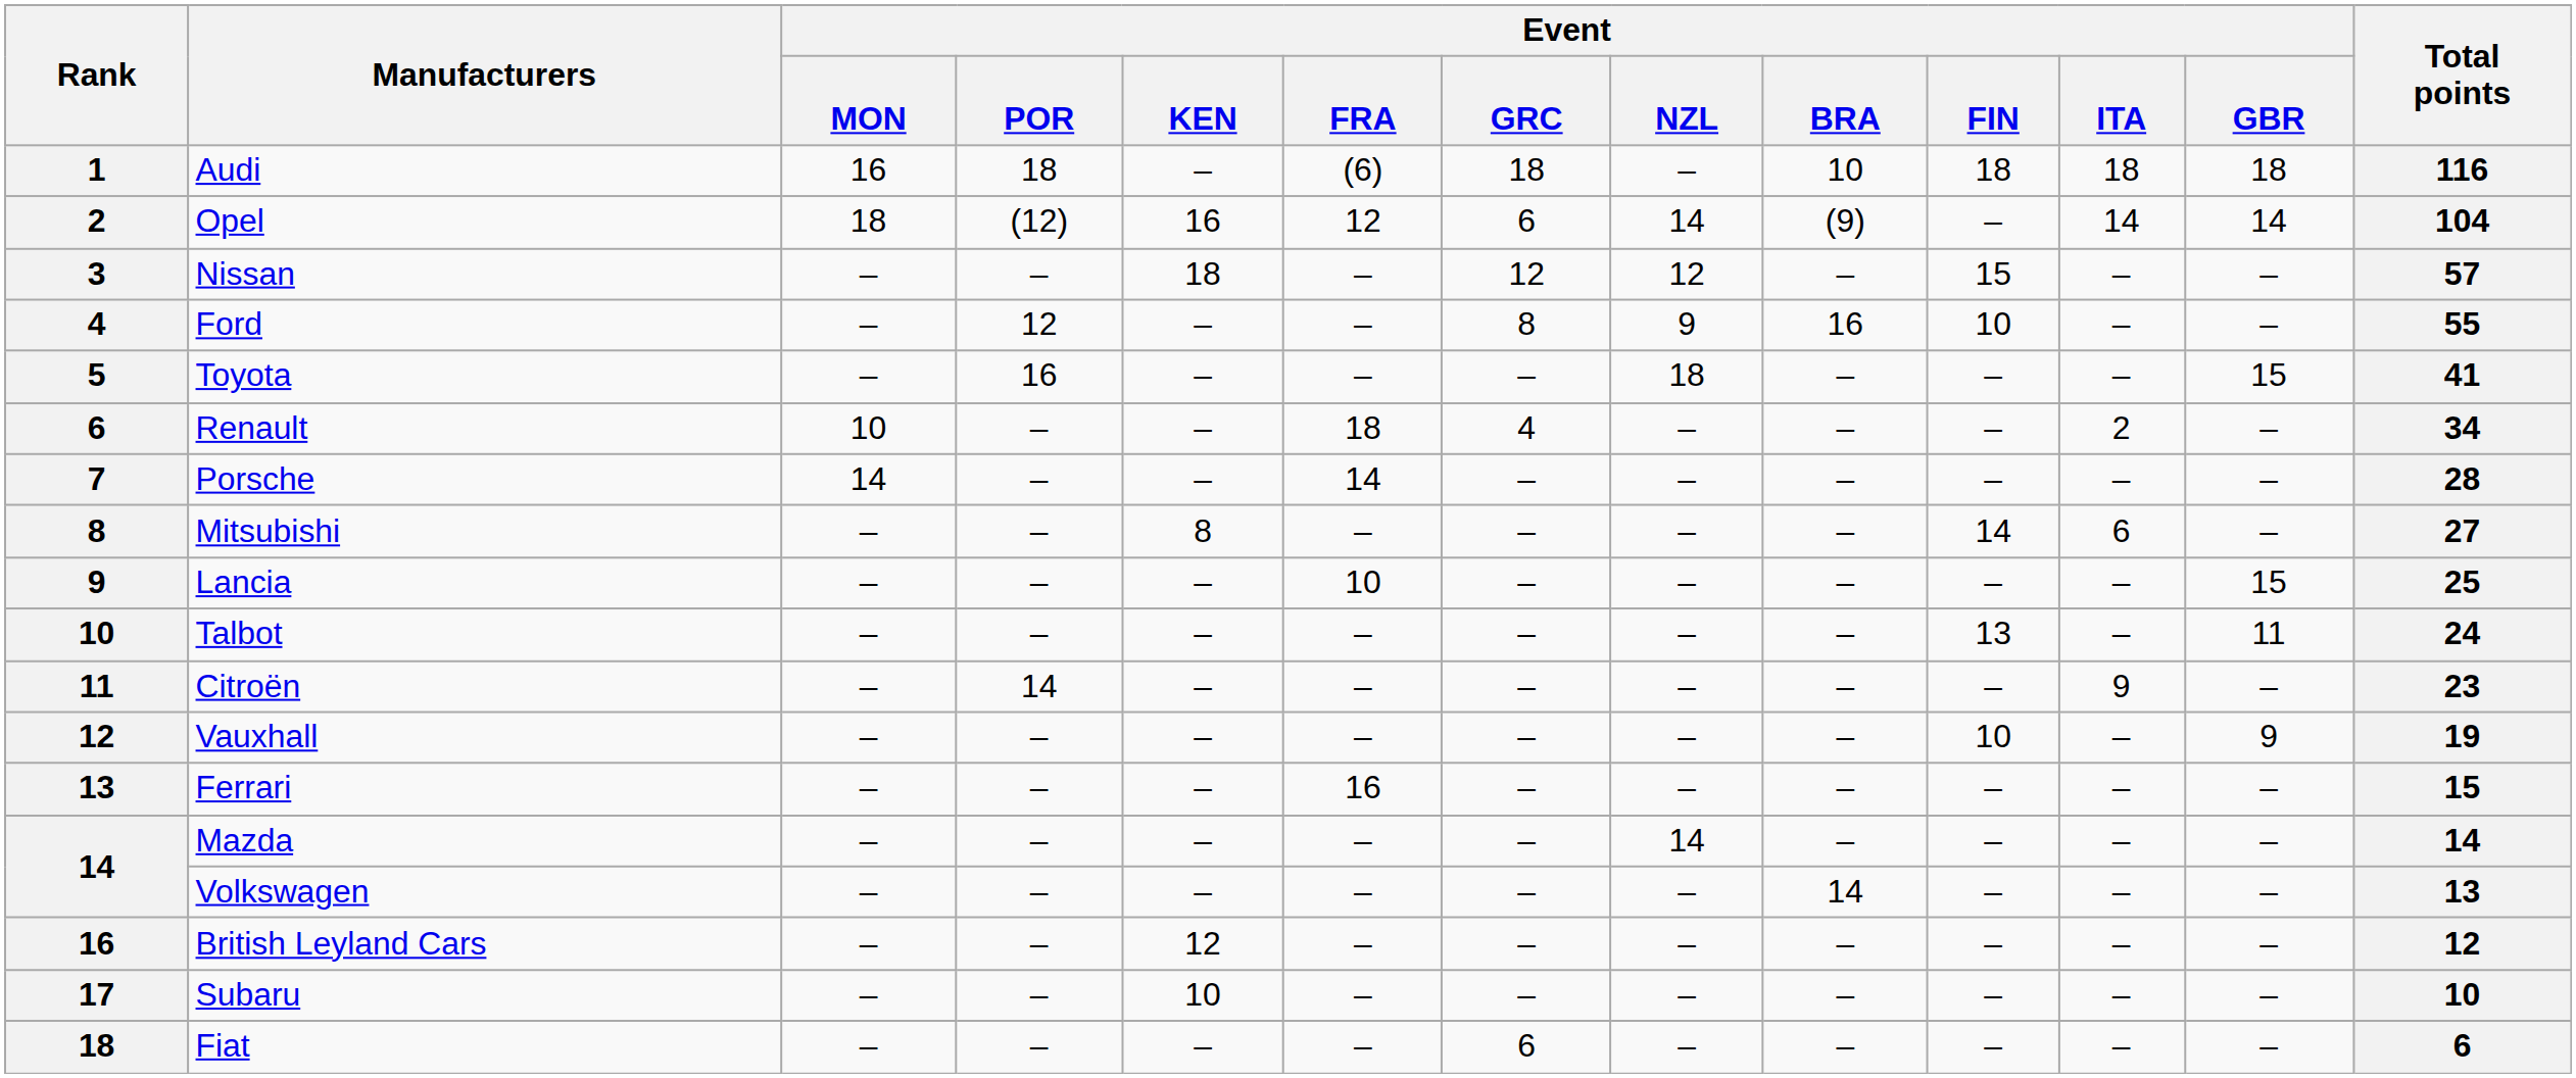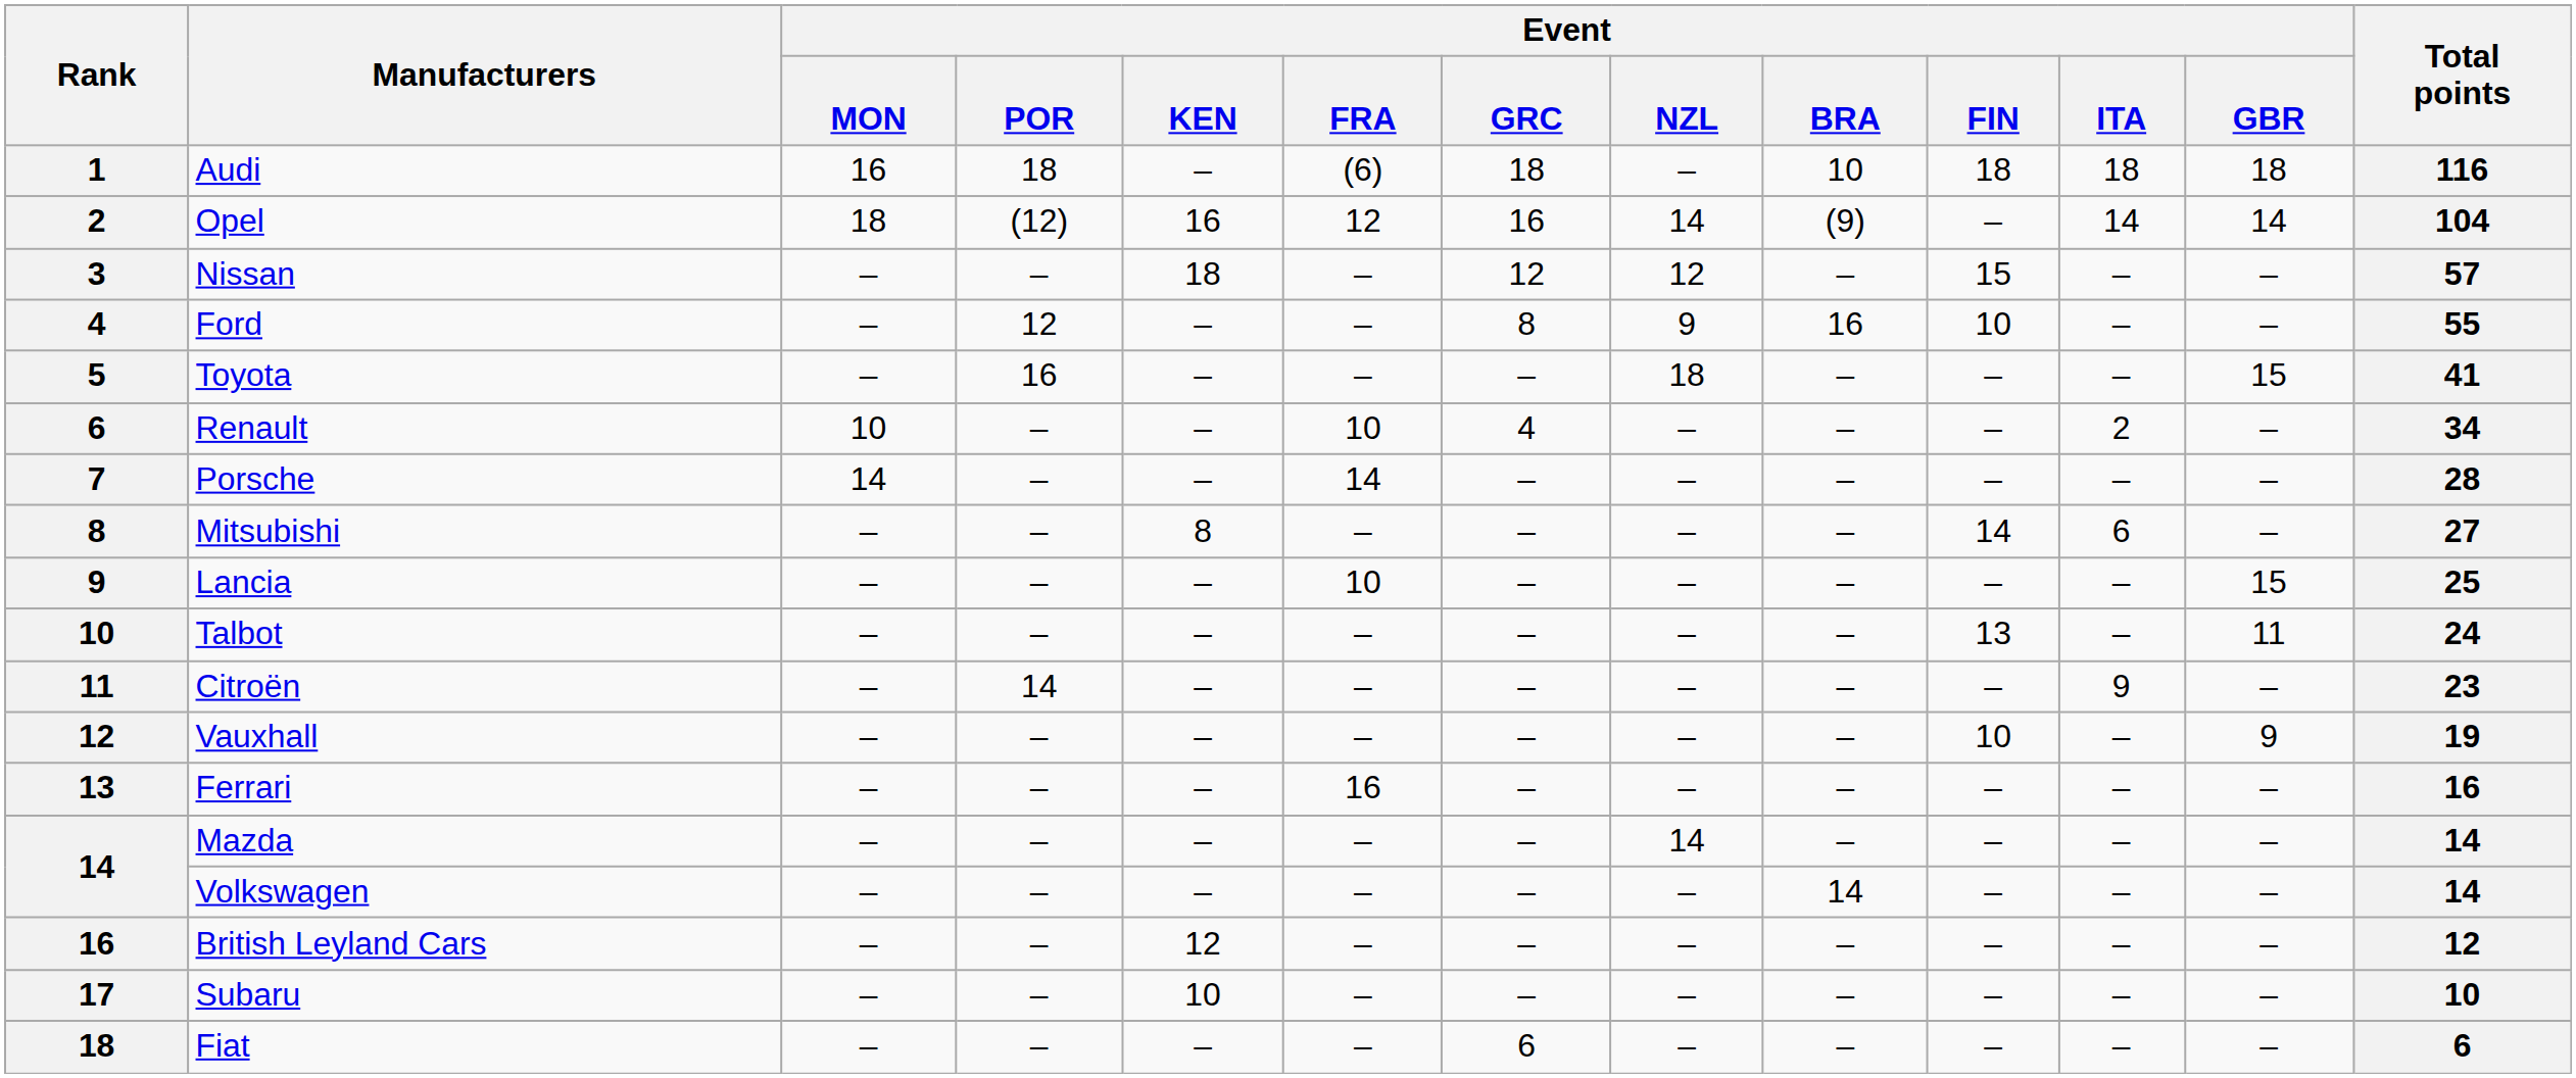 <table class="wikitable" width=100% style="text-align:center;">
 <tr>
 <th rowspan=2>Rank</th>
 <th rowspan=2>Manufacturers</th>
 <th colspan=10>Event</th>
 <th rowspan=2>Total<br>points</th>
 </tr>
 <tr valign="bottom">
 <th><br><a href='#'>MON</a></th>
 <th><br><a href='#'>POR</a></th>
 <th><br><a href='#'>KEN</a></th>
 <th><br><a href='#'>FRA</a></th>
 <th><br><a href='#'>GRC</a></th>
 <th><br><a href='#'>NZL</a></th>
 <th><br><a href='#'>BRA</a></th>
 <th><br><a href='#'>FIN</a></th>
 <th><br><a href='#'>ITA</a></th>
 <th><br><a href='#'>GBR</a></th>
 </tr>
 <tr>
 <th>1</th>
 <td align=left> <a href='#'>Audi</a></td>
 <td>16</td>
 <td>18</td>
 <td>–</td>
 <td>(6)</td>
 <td>18</td>
 <td>–</td>
 <td>10</td>
 <td>18</td>
 <td>18</td>
 <td>18</td>
 <th>116</th>
 </tr>
 <tr>
 <th>2</th>
 <td align=left> <a href='#'>Opel</a></td>
 <td>18</td>
 <td>(12)</td>
 <td>16</td>
 <td>12</td>
-<td>6</td>
+<td>16</td>
 <td>14</td>
 <td>(9)</td>
 <td>–</td>
 <td>14</td>
 <td>14</td>
 <th>104</th>
 </tr>
 <tr>
 <th>3</th>
 <td align=left> <a href='#'>Nissan</a></td>
 <td>–</td>
 <td>–</td>
 <td>18</td>
 <td>–</td>
 <td>12</td>
 <td>12</td>
 <td>–</td>
 <td>15</td>
 <td>–</td>
 <td>–</td>
 <th>57</th>
 </tr>
 <tr>
 <th>4</th>
 <td align=left> <a href='#'>Ford</a></td>
 <td>–</td>
 <td>12</td>
 <td>–</td>
 <td>–</td>
 <td>8</td>
 <td>9</td>
 <td>16</td>
 <td>10</td>
 <td>–</td>
 <td>–</td>
 <th>55</th>
 </tr>
 <tr>
 <th>5</th>
 <td align=left> <a href='#'>Toyota</a></td>
 <td>–</td>
 <td>16</td>
 <td>–</td>
 <td>–</td>
 <td>–</td>
 <td>18</td>
 <td>–</td>
 <td>–</td>
 <td>–</td>
 <td>15</td>
 <th>41</th>
 </tr>
 <tr>
 <th>6</th>
 <td align=left> <a href='#'>Renault</a></td>
 <td>10</td>
 <td>–</td>
 <td>–</td>
-<td>18</td>
+<td>10</td>
 <td>4</td>
 <td>–</td>
 <td>–</td>
 <td>–</td>
 <td>2</td>
 <td>–</td>
 <th>34</th>
 </tr>
 <tr>
 <th>7</th>
 <td align=left> <a href='#'>Porsche</a></td>
 <td>14</td>
 <td>–</td>
 <td>–</td>
 <td>14</td>
 <td>–</td>
 <td>–</td>
 <td>–</td>
 <td>–</td>
 <td>–</td>
 <td>–</td>
 <th>28</th>
 </tr>
 <tr>
 <th>8</th>
 <td align=left> <a href='#'>Mitsubishi</a></td>
 <td>–</td>
 <td>–</td>
 <td>8</td>
 <td>–</td>
 <td>–</td>
 <td>–</td>
 <td>–</td>
 <td>14</td>
 <td>6</td>
 <td>–</td>
 <th>27</th>
 </tr>
 <tr>
 <th>9</th>
 <td align=left> <a href='#'>Lancia</a></td>
 <td>–</td>
 <td>–</td>
 <td>–</td>
 <td>10</td>
 <td>–</td>
 <td>–</td>
 <td>–</td>
 <td>–</td>
 <td>–</td>
 <td>15</td>
 <th>25</th>
 </tr>
 <tr>
 <th>10</th>
 <td align=left> <a href='#'>Talbot</a></td>
 <td>–</td>
 <td>–</td>
 <td>–</td>
 <td>–</td>
 <td>–</td>
 <td>–</td>
 <td>–</td>
 <td>13</td>
 <td>–</td>
 <td>11</td>
 <th>24</th>
 </tr>
 <tr>
 <th>11</th>
 <td align=left> <a href='#'>Citroën</a></td>
 <td>–</td>
 <td>14</td>
 <td>–</td>
 <td>–</td>
 <td>–</td>
 <td>–</td>
 <td>–</td>
 <td>–</td>
 <td>9</td>
 <td>–</td>
 <th>23</th>
 </tr>
 <tr>
 <th>12</th>
 <td align=left> <a href='#'>Vauxhall</a></td>
 <td>–</td>
 <td>–</td>
 <td>–</td>
 <td>–</td>
 <td>–</td>
 <td>–</td>
 <td>–</td>
 <td>10</td>
 <td>–</td>
 <td>9</td>
 <th>19</th>
 </tr>
 <tr>
 <th>13</th>
 <td align=left> <a href='#'>Ferrari</a></td>
 <td>–</td>
 <td>–</td>
 <td>–</td>
 <td>16</td>
 <td>–</td>
 <td>–</td>
 <td>–</td>
 <td>–</td>
 <td>–</td>
 <td>–</td>
-<th>15</th>
+<th>16</th>
 </tr>
 <tr>
 <th rowspan=2>14</th>
 <td align=left> <a href='#'>Mazda</a></td>
 <td>–</td>
 <td>–</td>
 <td>–</td>
 <td>–</td>
 <td>–</td>
 <td>14</td>
 <td>–</td>
 <td>–</td>
 <td>–</td>
 <td>–</td>
 <th>14</th>
 </tr>
 <tr>
 <td align=left> <a href='#'>Volkswagen</a></td>
 <td>–</td>
 <td>–</td>
 <td>–</td>
 <td>–</td>
 <td>–</td>
 <td>–</td>
 <td>14</td>
 <td>–</td>
 <td>–</td>
 <td>–</td>
-<th>13</th>
+<th>14</th>
 </tr>
 <tr>
 <th>16</th>
 <td align=left> <a href='#'>British Leyland Cars</a></td>
 <td>–</td>
 <td>–</td>
 <td>12</td>
 <td>–</td>
 <td>–</td>
 <td>–</td>
 <td>–</td>
 <td>–</td>
 <td>–</td>
 <td>–</td>
 <th>12</th>
 </tr>
 <tr>
 <th>17</th>
 <td align=left> <a href='#'>Subaru</a></td>
 <td>–</td>
 <td>–</td>
 <td>10</td>
 <td>–</td>
 <td>–</td>
 <td>–</td>
 <td>–</td>
 <td>–</td>
 <td>–</td>
 <td>–</td>
 <th>10</th>
 </tr>
 <tr>
 <th>18</th>
 <td align=left> <a href='#'>Fiat</a></td>
 <td>–</td>
 <td>–</td>
 <td>–</td>
 <td>–</td>
 <td>6</td>
 <td>–</td>
 <td>–</td>
 <td>–</td>
 <td>–</td>
 <td>–</td>
 <th>6</th>
 </tr>
 </table>
